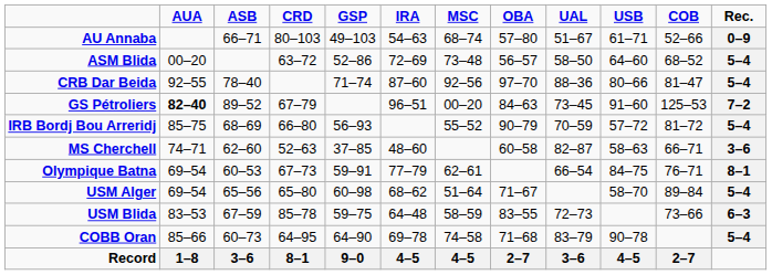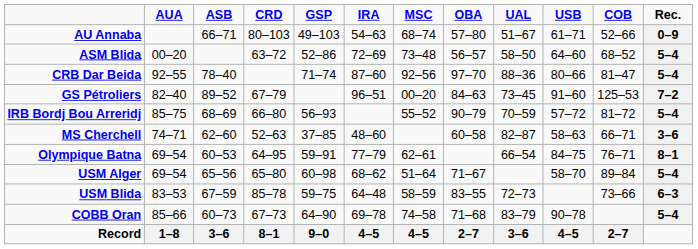 <table style="font-size: 89%; text-align: center" class="wikitable">
 <tr>
 <td></td>
 <td width=50><strong><a href='#'>AUA</a></strong></td>
 <td width=50><strong><a href='#'>ASB</a></strong></td>
 <td width=50><strong><a href='#'>CRD</a></strong></td>
 <td width=50><strong><a href='#'>GSP</a></strong></td>
 <td width=50><strong><a href='#'>IRA</a></strong></td>
 <td width=50><strong><a href='#'>MSC</a></strong></td>
 <td width=50><strong><a href='#'>OBA</a></strong></td>
 <td width=50><strong><a href='#'>UAL</a></strong></td>
 <td width=50><strong><a href='#'>USB</a></strong></td>
 <td width=50><strong><a href='#'>COB</a></strong></td>
 <td width=50><strong>Rec.</strong></td>
 </tr>
 <tr>
 <td align=right><strong><a href='#'>AU Annaba</a></strong></td>
 <td></td>
 <td>66–71</td>
 <td>80–103</td>
 <td>49–103</td>
 <td>54–63</td>
 <td>68–74</td>
 <td>57–80</td>
 <td>51–67</td>
 <td>61–71</td>
 <td>52–66</td>
 <th>0–9</th>
 </tr>
 <tr>
 <td align=right><strong><a href='#'>ASM Blida</a></strong></td>
 <td>00–20</td>
 <td></td>
 <td>63–72</td>
 <td>52–86</td>
 <td>72–69</td>
 <td>73–48</td>
 <td>56–57</td>
 <td>58–50</td>
 <td>64–60</td>
 <td>68–52</td>
 <th>5–4</th>
 </tr>
 <tr>
 <td align=right><strong><a href='#'>CRB Dar Beida</a></strong></td>
 <td>92–55</td>
 <td>78–40</td>
 <td></td>
 <td>71–74</td>
 <td>87–60</td>
 <td>92–56</td>
 <td>97–70</td>
 <td>88–36</td>
 <td>80–66</td>
 <td>81–47</td>
 <th>5–4</th>
 </tr>
 <tr>
 <td align=right><strong><a href='#'>GS Pétroliers</a></strong></td>
-<td><strong>82–40</strong></td>
+<td>82–40</td>
 <td>89–52</td>
 <td>67–79</td>
 <td></td>
 <td>96–51</td>
 <td>00–20</td>
 <td>84–63</td>
 <td>73–45</td>
 <td>91–60</td>
 <td>125–53</td>
 <th>7–2</th>
 </tr>
 <tr>
 <td align=right><strong><a href='#'>IRB Bordj Bou Arreridj</a></strong></td>
 <td>85–75</td>
 <td>68–69</td>
 <td>66–80</td>
 <td>56–93</td>
 <td></td>
 <td>55–52</td>
 <td>90–79</td>
 <td>70–59</td>
 <td>57–72</td>
 <td>81–72</td>
 <th>5–4</th>
 </tr>
 <tr>
 <td align=right><strong><a href='#'>MS Cherchell</a></strong></td>
 <td>74–71</td>
 <td>62–60</td>
 <td>52–63</td>
 <td>37–85</td>
 <td>48–60</td>
 <td></td>
 <td>60–58</td>
 <td>82–87</td>
 <td>58–63</td>
 <td>66–71</td>
 <th>3–6</th>
 </tr>
 <tr>
 <td align=right><strong><a href='#'>Olympique Batna</a></strong></td>
 <td>69–54</td>
 <td>60–53</td>
-<td>67–73</td>
+<td>64–95</td>
 <td>59–91</td>
 <td>77–79</td>
 <td>62–61</td>
 <td></td>
 <td>66–54</td>
 <td>84–75</td>
 <td>76–71</td>
 <th>8–1</th>
 </tr>
 <tr>
 <td align=right><strong><a href='#'>USM Alger</a></strong></td>
 <td>69–54</td>
 <td>65–56</td>
 <td>65–80</td>
 <td>60–98</td>
 <td>68–62</td>
 <td>51–64</td>
 <td>71–67</td>
 <td></td>
 <td>58–70</td>
 <td>89–84</td>
 <th>5–4</th>
 </tr>
 <tr>
 <td align=right><strong><a href='#'>USM Blida</a></strong></td>
 <td>83–53</td>
 <td>67–59</td>
 <td>85–78</td>
 <td>59–75</td>
 <td>64–48</td>
 <td>58–59</td>
 <td>83–55</td>
 <td>72–73</td>
 <td></td>
 <td>73–66</td>
 <th>6–3</th>
 </tr>
 <tr>
 <td align=right><strong><a href='#'>COBB Oran</a></strong></td>
 <td>85–66</td>
 <td>60–73</td>
-<td>64–95</td>
+<td>67–73</td>
 <td>64–90</td>
 <td>69–78</td>
 <td>74–58</td>
 <td>71–68</td>
 <td>83–79</td>
 <td>90–78</td>
 <td></td>
 <th>5–4</th>
 </tr>
 <tr>
 <td align=right><strong>Record</strong></td>
 <th>1–8</th>
 <th>3–6</th>
 <th>8–1</th>
 <th>9–0</th>
 <th>4–5</th>
 <th>4–5</th>
 <th>2–7</th>
 <th>3–6</th>
 <th>4–5</th>
 <th>2–7</th>
 <td></td>
 </tr>
 </table>
